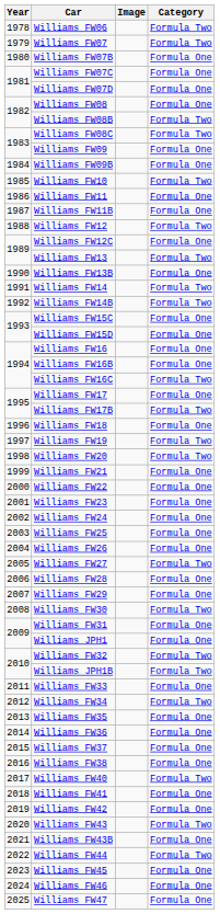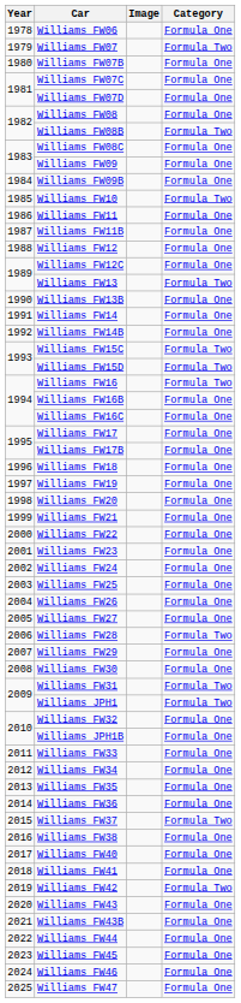 <table class="wikitable">
 <tr>
 <th>Year</th>
 <th>Car</th>
 <th>Image</th>
 <th>Category</th>
 </tr>
 <tr>
 <td>1978</td>
 <td><a href='#'>Williams FW06</a></td>
 <td></td>
-<td><a href='#'>Formula Two</a></td>
+<td><a href='#'>Formula One</a></td>
 </tr>
 <tr>
 <td>1979</td>
 <td><a href='#'>Williams FW07</a></td>
 <td></td>
 <td><a href='#'>Formula Two</a></td>
 </tr>
 <tr>
 <td>1980</td>
 <td><a href='#'>Williams FW07B</a></td>
 <td></td>
 <td><a href='#'>Formula One</a></td>
 </tr>
 <tr>
 <td rowspan="2">1981</td>
 <td><a href='#'>Williams FW07C</a></td>
 <td></td>
 <td><a href='#'>Formula One</a></td>
 </tr>
 <tr>
 <td><a href='#'>Williams FW07D</a></td>
 <td></td>
 <td><a href='#'>Formula One</a></td>
 </tr>
 <tr>
 <td rowspan="2">1982</td>
 <td><a href='#'>Williams FW08</a></td>
 <td></td>
 <td><a href='#'>Formula One</a></td>
 </tr>
 <tr>
 <td><a href='#'>Williams FW08B</a></td>
 <td></td>
 <td><a href='#'>Formula Two</a></td>
 </tr>
 <tr>
 <td rowspan="2">1983</td>
 <td><a href='#'>Williams FW08C</a></td>
 <td></td>
-<td><a href='#'>Formula Two</a></td>
+<td><a href='#'>Formula One</a></td>
 </tr>
 <tr>
 <td><a href='#'>Williams FW09</a></td>
 <td></td>
 <td><a href='#'>Formula One</a></td>
 </tr>
 <tr>
 <td>1984</td>
 <td><a href='#'>Williams FW09B</a></td>
 <td></td>
 <td><a href='#'>Formula One</a></td>
 </tr>
 <tr>
 <td>1985</td>
 <td><a href='#'>Williams FW10</a></td>
 <td></td>
 <td><a href='#'>Formula Two</a></td>
 </tr>
 <tr>
 <td>1986</td>
 <td><a href='#'>Williams FW11</a></td>
 <td></td>
 <td><a href='#'>Formula One</a></td>
 </tr>
 <tr>
 <td>1987</td>
 <td><a href='#'>Williams FW11B</a></td>
 <td></td>
 <td><a href='#'>Formula One</a></td>
 </tr>
 <tr>
 <td>1988</td>
 <td><a href='#'>Williams FW12</a></td>
 <td></td>
-<td><a href='#'>Formula Two</a></td>
+<td><a href='#'>Formula One</a></td>
 </tr>
 <tr>
 <td rowspan="2">1989</td>
 <td><a href='#'>Williams FW12C</a></td>
 <td></td>
 <td><a href='#'>Formula One</a></td>
 </tr>
 <tr>
 <td><a href='#'>Williams FW13</a></td>
 <td></td>
 <td><a href='#'>Formula Two</a></td>
 </tr>
 <tr>
 <td>1990</td>
 <td><a href='#'>Williams FW13B</a></td>
 <td></td>
 <td><a href='#'>Formula One</a></td>
 </tr>
 <tr>
 <td>1991</td>
 <td><a href='#'>Williams FW14</a></td>
 <td></td>
-<td><a href='#'>Formula Two</a></td>
+<td><a href='#'>Formula One</a></td>
 </tr>
 <tr>
 <td>1992</td>
 <td><a href='#'>Williams FW14B</a></td>
 <td></td>
-<td><a href='#'>Formula Two</a></td>
+<td><a href='#'>Formula One</a></td>
 </tr>
 <tr>
 <td rowspan="2">1993</td>
 <td><a href='#'>Williams FW15C</a></td>
 <td></td>
-<td><a href='#'>Formula One</a></td>
+<td><a href='#'>Formula Two</a></td>
 </tr>
 <tr>
 <td><a href='#'>Williams FW15D</a></td>
 <td></td>
-<td><a href='#'>Formula One</a></td>
+<td><a href='#'>Formula Two</a></td>
 </tr>
 <tr>
 <td rowspan="3">1994</td>
 <td><a href='#'>Williams FW16</a></td>
 <td></td>
-<td><a href='#'>Formula One</a></td>
+<td><a href='#'>Formula Two</a></td>
 </tr>
 <tr>
 <td><a href='#'>Williams FW16B</a></td>
 <td></td>
 <td><a href='#'>Formula One</a></td>
 </tr>
 <tr>
 <td><a href='#'>Williams FW16C</a></td>
 <td></td>
-<td><a href='#'>Formula Two</a></td>
+<td><a href='#'>Formula One</a></td>
 </tr>
 <tr>
 <td rowspan="2">1995</td>
 <td><a href='#'>Williams FW17</a></td>
 <td></td>
 <td><a href='#'>Formula One</a></td>
 </tr>
 <tr>
 <td><a href='#'>Williams FW17B</a></td>
 <td></td>
-<td><a href='#'>Formula Two</a></td>
+<td><a href='#'>Formula One</a></td>
 </tr>
 <tr>
 <td>1996</td>
 <td><a href='#'>Williams FW18</a></td>
 <td></td>
 <td><a href='#'>Formula One</a></td>
 </tr>
 <tr>
 <td>1997</td>
 <td><a href='#'>Williams FW19</a></td>
 <td></td>
-<td><a href='#'>Formula Two</a></td>
+<td><a href='#'>Formula One</a></td>
 </tr>
 <tr>
 <td>1998</td>
 <td><a href='#'>Williams FW20</a></td>
 <td></td>
-<td><a href='#'>Formula Two</a></td>
+<td><a href='#'>Formula One</a></td>
 </tr>
 <tr>
 <td>1999</td>
 <td><a href='#'>Williams FW21</a></td>
 <td></td>
 <td><a href='#'>Formula One</a></td>
 </tr>
 <tr>
 <td>2000</td>
 <td><a href='#'>Williams FW22</a></td>
 <td></td>
 <td><a href='#'>Formula One</a></td>
 </tr>
 <tr>
 <td>2001</td>
 <td><a href='#'>Williams FW23</a></td>
 <td></td>
 <td><a href='#'>Formula One</a></td>
 </tr>
 <tr>
 <td>2002</td>
 <td><a href='#'>Williams FW24</a></td>
 <td></td>
 <td><a href='#'>Formula One</a></td>
 </tr>
 <tr>
 <td>2003</td>
 <td><a href='#'>Williams FW25</a></td>
 <td></td>
 <td><a href='#'>Formula One</a></td>
 </tr>
 <tr>
 <td>2004</td>
 <td><a href='#'>Williams FW26</a></td>
 <td></td>
 <td><a href='#'>Formula One</a></td>
 </tr>
 <tr>
 <td>2005</td>
 <td><a href='#'>Williams FW27</a></td>
 <td></td>
-<td><a href='#'>Formula Two</a></td>
+<td><a href='#'>Formula One</a></td>
 </tr>
 <tr>
 <td>2006</td>
 <td><a href='#'>Williams FW28</a></td>
 <td></td>
-<td><a href='#'>Formula One</a></td>
+<td><a href='#'>Formula Two</a></td>
 </tr>
 <tr>
 <td>2007</td>
 <td><a href='#'>Williams FW29</a></td>
 <td></td>
 <td><a href='#'>Formula One</a></td>
 </tr>
 <tr>
 <td>2008</td>
 <td><a href='#'>Williams FW30</a></td>
 <td></td>
-<td><a href='#'>Formula Two</a></td>
+<td><a href='#'>Formula One</a></td>
 </tr>
 <tr>
 <td rowspan="2">2009</td>
 <td><a href='#'>Williams FW31</a></td>
 <td></td>
-<td><a href='#'>Formula One</a></td>
+<td><a href='#'>Formula Two</a></td>
 </tr>
 <tr>
 <td><a href='#'>Williams JPH1</a></td>
 <td></td>
-<td><a href='#'>Formula One</a></td>
+<td><a href='#'>Formula Two</a></td>
 </tr>
 <tr>
 <td rowspan="2">2010</td>
 <td><a href='#'>Williams FW32</a></td>
 <td></td>
-<td><a href='#'>Formula Two</a></td>
+<td><a href='#'>Formula One</a></td>
 </tr>
 <tr>
 <td><a href='#'>Williams JPH1B</a></td>
 <td></td>
-<td><a href='#'>Formula Two</a></td>
+<td><a href='#'>Formula One</a></td>
 </tr>
 <tr>
 <td>2011</td>
 <td><a href='#'>Williams FW33</a></td>
 <td></td>
 <td><a href='#'>Formula One</a></td>
 </tr>
 <tr>
 <td>2012</td>
 <td><a href='#'>Williams FW34</a></td>
 <td></td>
-<td><a href='#'>Formula Two</a></td>
+<td><a href='#'>Formula One</a></td>
 </tr>
 <tr>
 <td>2013</td>
 <td><a href='#'>Williams FW35</a></td>
 <td></td>
 <td><a href='#'>Formula One</a></td>
 </tr>
 <tr>
 <td>2014</td>
 <td><a href='#'>Williams FW36</a></td>
 <td></td>
 <td><a href='#'>Formula One</a></td>
 </tr>
 <tr>
 <td>2015</td>
 <td><a href='#'>Williams FW37</a></td>
 <td></td>
-<td><a href='#'>Formula One</a></td>
+<td><a href='#'>Formula Two</a></td>
 </tr>
 <tr>
 <td>2016</td>
 <td><a href='#'>Williams FW38</a></td>
 <td></td>
 <td><a href='#'>Formula One</a></td>
 </tr>
 <tr>
 <td>2017</td>
 <td><a href='#'>Williams FW40</a></td>
 <td></td>
-<td><a href='#'>Formula Two</a></td>
+<td><a href='#'>Formula One</a></td>
 </tr>
 <tr>
 <td>2018</td>
 <td><a href='#'>Williams FW41</a></td>
 <td></td>
 <td><a href='#'>Formula One</a></td>
 </tr>
 <tr>
 <td>2019</td>
 <td><a href='#'>Williams FW42</a></td>
 <td></td>
-<td><a href='#'>Formula One</a></td>
+<td><a href='#'>Formula Two</a></td>
 </tr>
 <tr>
 <td>2020</td>
 <td><a href='#'>Williams FW43</a></td>
 <td></td>
-<td><a href='#'>Formula Two</a></td>
+<td><a href='#'>Formula One</a></td>
 </tr>
 <tr>
 <td>2021</td>
 <td><a href='#'>Williams FW43B</a></td>
 <td></td>
 <td><a href='#'>Formula One</a></td>
 </tr>
 <tr>
 <td>2022</td>
 <td><a href='#'>Williams FW44</a></td>
 <td></td>
-<td><a href='#'>Formula Two</a></td>
+<td><a href='#'>Formula One</a></td>
 </tr>
 <tr>
 <td>2023</td>
 <td><a href='#'>Williams FW45</a></td>
 <td></td>
 <td><a href='#'>Formula One</a></td>
 </tr>
 <tr>
 <td>2024</td>
 <td><a href='#'>Williams FW46</a></td>
 <td></td>
 <td><a href='#'>Formula One</a></td>
 </tr>
 <tr>
 <td>2025</td>
 <td><a href='#'>Williams FW47</a></td>
 <td></td>
 <td><a href='#'>Formula One</a></td>
 </tr>
 </table>
